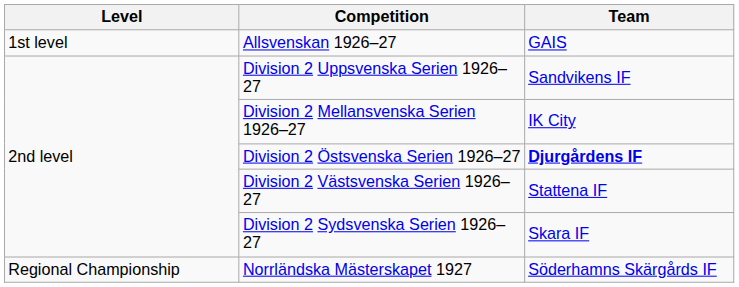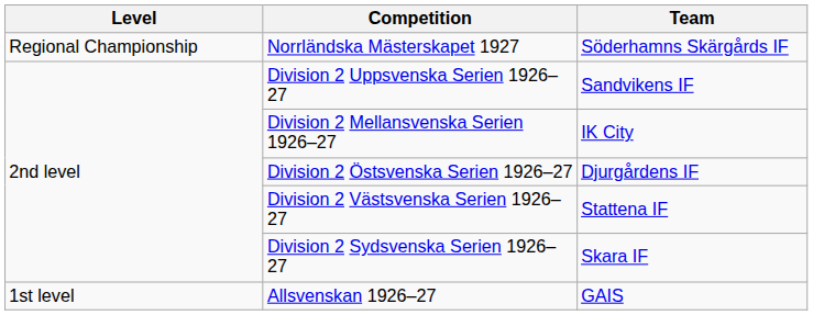 <table class="wikitable" style="text-align: left;">
 <tr>
 <th style="width: 225px;">Level</th>
 <th style="width: 275px;">Competition</th>
 <th style="width: 200px;">Team</th>
 </tr>
 <tr>
-<td>1st level</td>
-<td><a href='#'>Allsvenskan</a> 1926–27</td>
-<td><a href='#'>GAIS</a></td>
+<td>Regional Championship</td>
+<td><a href='#'>Norrländska Mästerskapet</a> 1927</td>
+<td><a href='#'>Söderhamns Skärgårds IF</a></td>
 </tr>
 <tr>
 <td rowspan=5>2nd level</td>
 <td><a href='#'>Division 2</a> <a href='#'>Uppsvenska Serien</a> 1926–27</td>
 <td><a href='#'>Sandvikens IF</a></td>
 </tr>
 <tr>
 <td><a href='#'>Division 2</a> <a href='#'>Mellansvenska Serien</a> 1926–27</td>
 <td><a href='#'>IK City</a></td>
 </tr>
 <tr>
 <td><a href='#'>Division 2</a> <a href='#'>Östsvenska Serien</a> 1926–27</td>
-<td><strong><a href='#'>Djurgårdens IF</a></strong></td>
+<td><a href='#'>Djurgårdens IF</a></td>
 </tr>
 <tr>
 <td><a href='#'>Division 2</a> <a href='#'>Västsvenska Serien</a> 1926–27</td>
 <td><a href='#'>Stattena IF</a></td>
 </tr>
 <tr>
 <td><a href='#'>Division 2</a> <a href='#'>Sydsvenska Serien</a> 1926–27</td>
 <td><a href='#'>Skara IF</a></td>
 </tr>
 <tr>
-<td>Regional Championship</td>
-<td><a href='#'>Norrländska Mästerskapet</a> 1927</td>
-<td><a href='#'>Söderhamns Skärgårds IF</a></td>
+<td>1st level</td>
+<td><a href='#'>Allsvenskan</a> 1926–27</td>
+<td><a href='#'>GAIS</a></td>
 </tr>
 </table>
